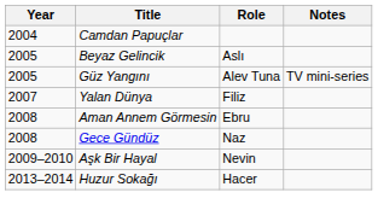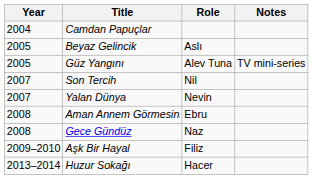 <table class="wikitable sortable">
 <tr>
 <th>Year</th>
 <th>Title</th>
 <th>Role</th>
 <th class="unsortable">Notes</th>
 </tr>
 <tr>
 <td>2004</td>
 <td><em>Camdan Papuçlar</em></td>
 <td></td>
 <td></td>
 </tr>
 <tr>
 <td>2005</td>
 <td><em>Beyaz Gelincik</em></td>
 <td>Aslı</td>
 <td></td>
 </tr>
 <tr>
 <td>2005</td>
 <td><em>Güz Yangını</em></td>
 <td>Alev Tuna</td>
 <td>TV mini-series</td>
 </tr>
 <tr>
 <td>2007</td>
+<td><em>Son Tercih</em></td>
+<td>Nil</td>
+<td></td>
+</tr>
+<tr>
+<td>2007</td>
 <td><em>Yalan Dünya</em></td>
-<td>Filiz</td>
+<td>Nevin</td>
 <td></td>
 </tr>
 <tr>
 <td>2008</td>
 <td><em>Aman Annem Görmesin</em></td>
 <td>Ebru</td>
 <td></td>
 </tr>
 <tr>
 <td>2008</td>
 <td><em><a href='#'>Gece Gündüz</a></em></td>
 <td>Naz</td>
 <td></td>
 </tr>
 <tr>
 <td>2009–2010</td>
 <td><em>Aşk Bir Hayal</em></td>
-<td>Nevin</td>
+<td>Filiz</td>
 <td></td>
 </tr>
 <tr>
 <td>2013–2014</td>
 <td><em>Huzur Sokağı</em></td>
 <td>Hacer</td>
 <td></td>
 </tr>
 </table>
